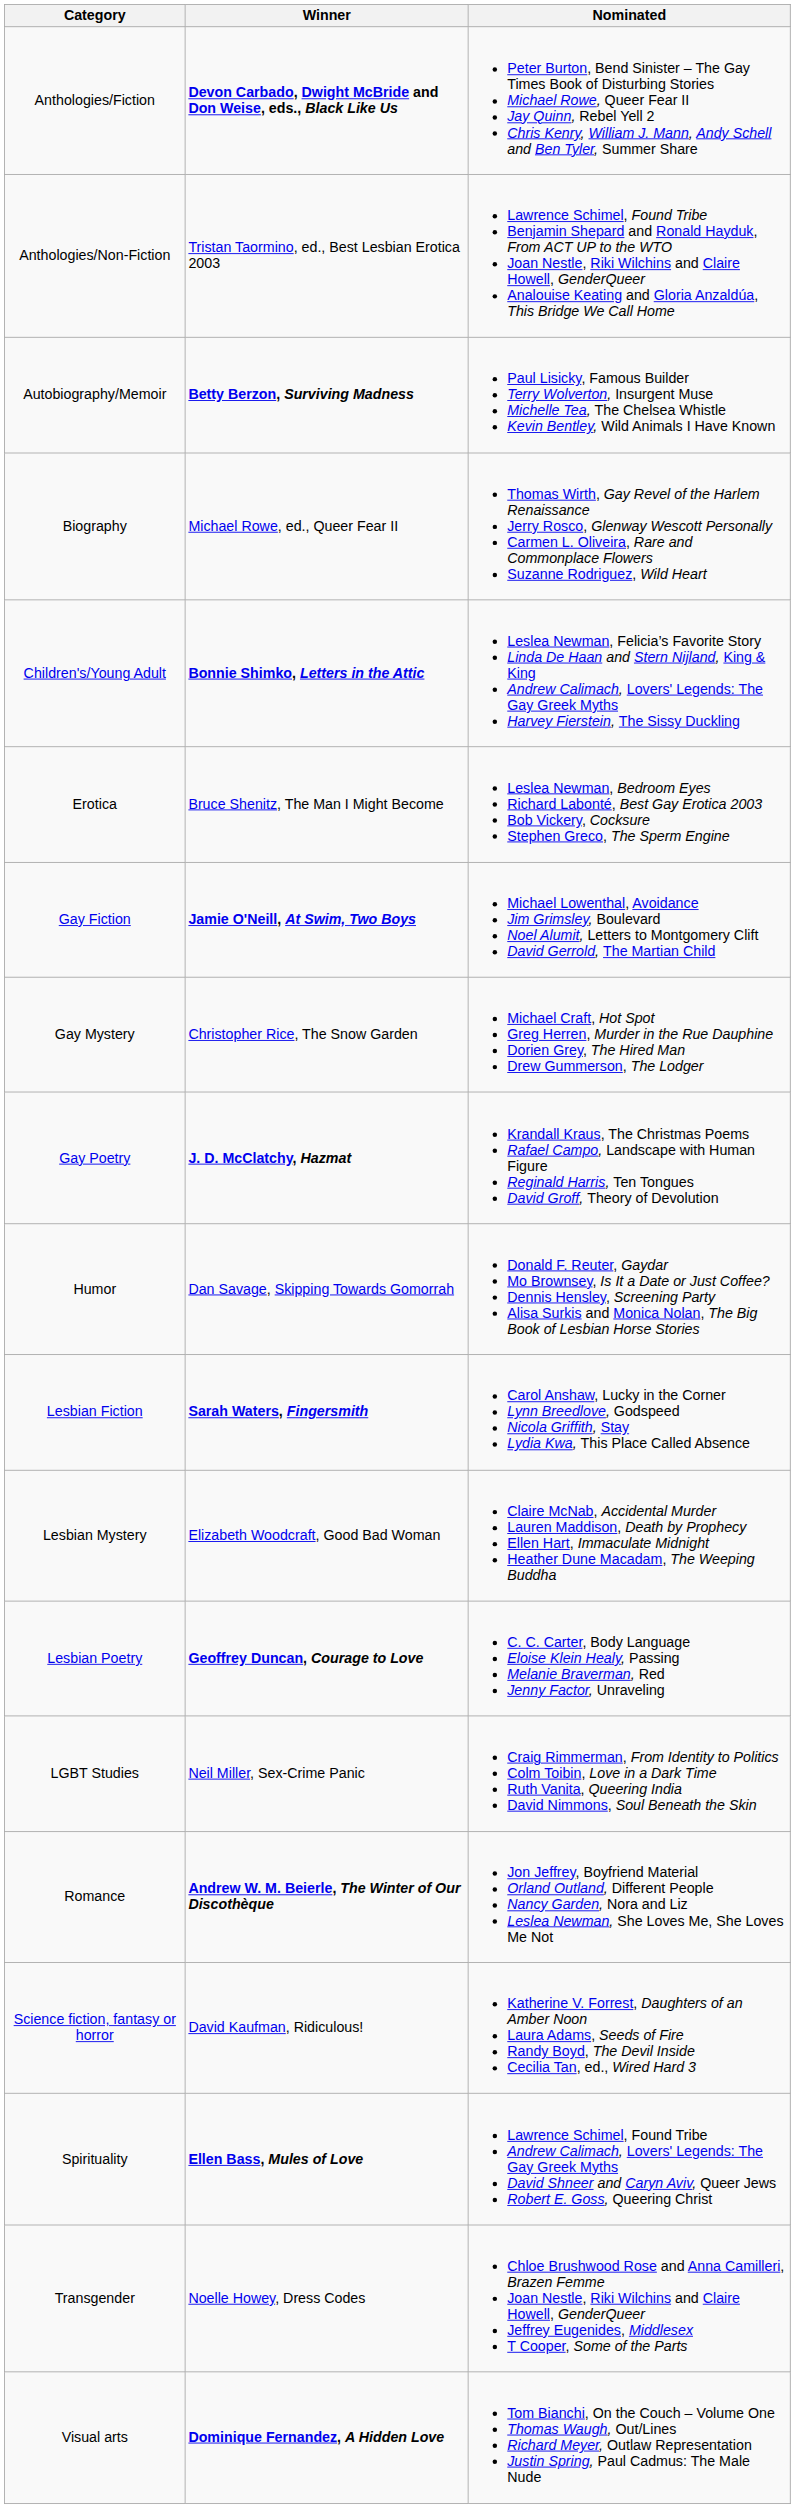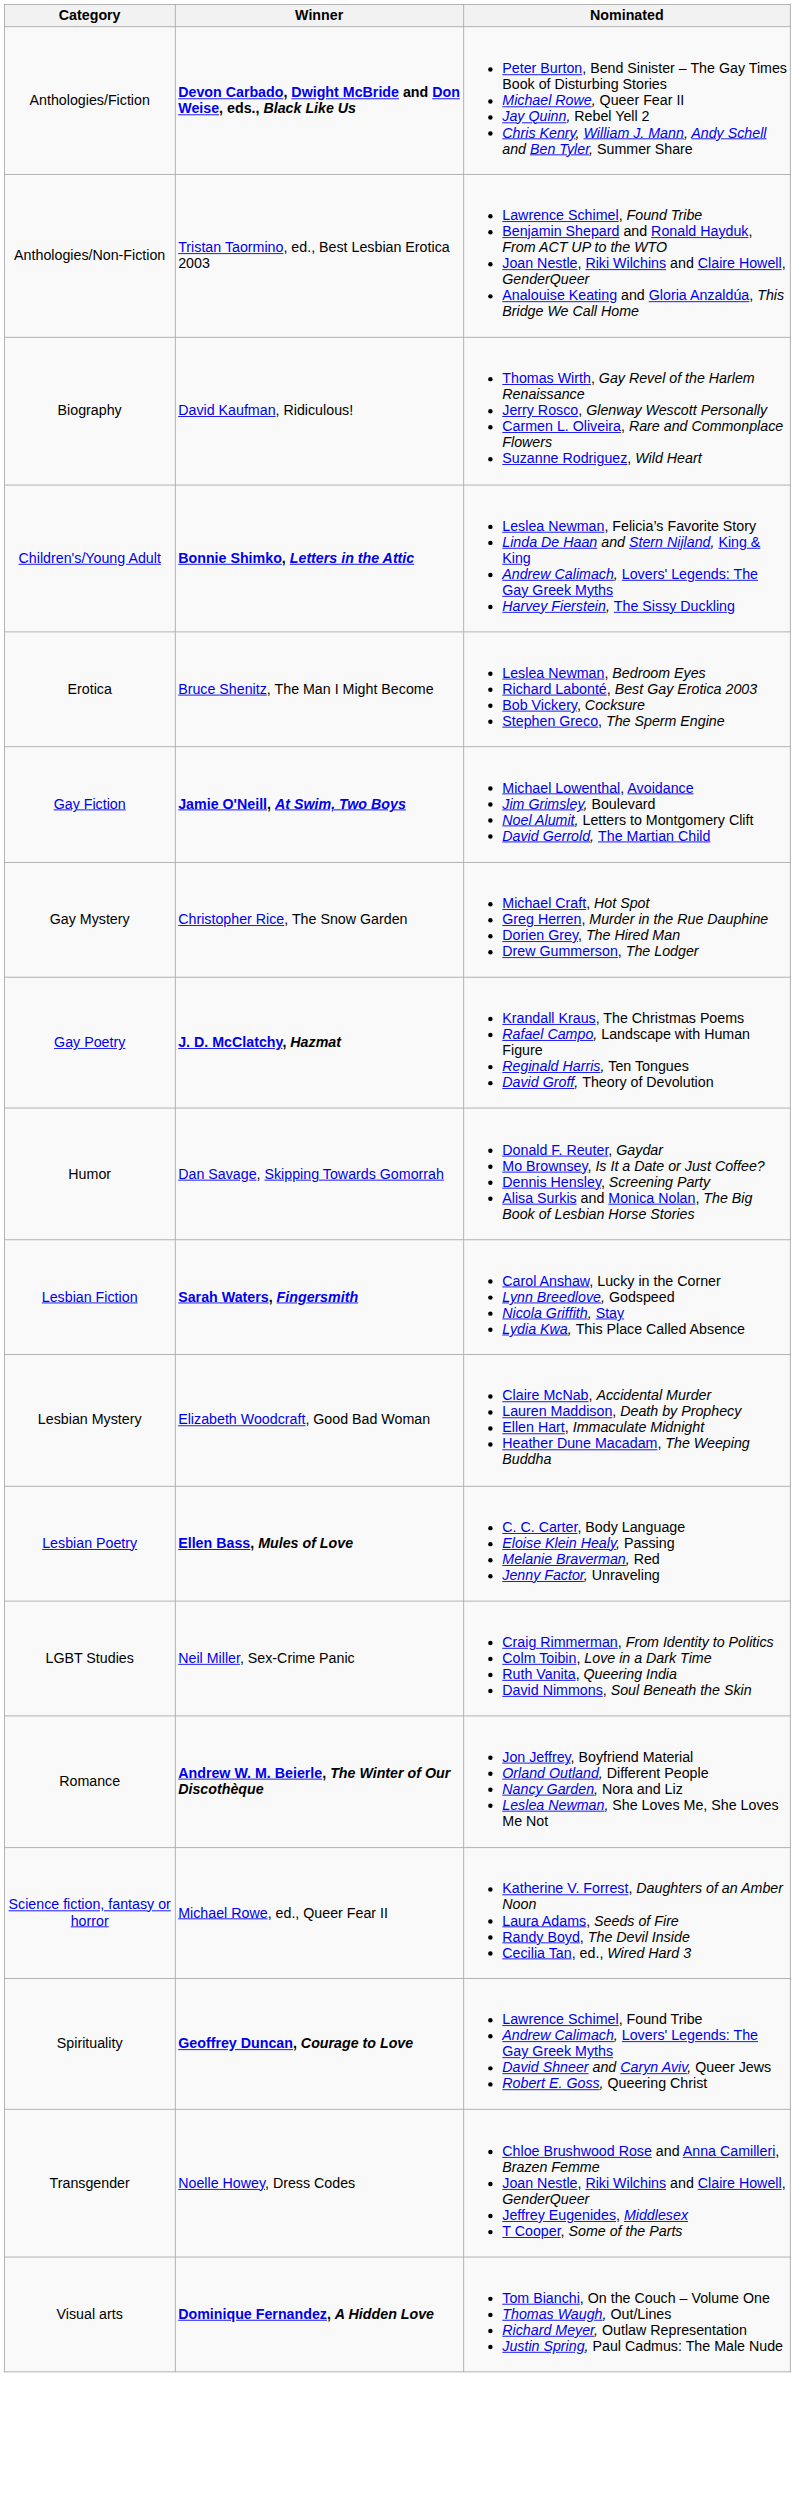 <table class="wikitable" width="100%">
 <tr>
 <th>Category</th>
 <th>Winner</th>
 <th>Nominated</th>
 </tr>
 <tr>
 <td align="center">Anthologies/Fiction</td>
 <td><strong><a href='#'>Devon Carbado</a>, <a href='#'>Dwight McBride</a> and <a href='#'>Don Weise</a>, eds., <em>Black Like Us<strong><em></td>
 <td><br><ul><li><a href='#'>Peter Burton</a>, </em>Bend Sinister – The Gay Times Book of Disturbing Stories<em></li><li><a href='#'>Michael Rowe</a>, </em>Queer Fear II<em></li><li><a href='#'>Jay Quinn</a>, </em>Rebel Yell 2<em></li><li><a href='#'>Chris Kenry</a>, <a href='#'>William J. Mann</a>, <a href='#'>Andy Schell</a> and <a href='#'>Ben Tyler</a>, </em>Summer Share<em></li></ul></td>
 </tr>
 <tr>
 <td align="center">Anthologies/Non-Fiction</td>
 <td></strong><a href='#'>Tristan Taormino</a>, ed., </em>Best Lesbian Erotica 2003</em></strong></td>
 <td><br><ul><li><a href='#'>Lawrence Schimel</a>, <em>Found Tribe</em></li><li><a href='#'>Benjamin Shepard</a> and <a href='#'>Ronald Hayduk</a>, <em>From ACT UP to the WTO</em></li><li><a href='#'>Joan Nestle</a>, <a href='#'>Riki Wilchins</a> and <a href='#'>Claire Howell</a>, <em>GenderQueer</em></li><li><a href='#'>Analouise Keating</a> and <a href='#'>Gloria Anzaldúa</a>, <em>This Bridge We Call Home</em></li></ul></td>
 </tr>
 <tr>
-<td align="center">Autobiography/Memoir</td>
-<td><strong><a href='#'>Betty Berzon</a>, <em>Surviving Madness<strong><em></td>
-<td><br><ul><li><a href='#'>Paul Lisicky</a>, </em>Famous Builder<em></li><li><a href='#'>Terry Wolverton</a>, </em>Insurgent Muse<em></li><li><a href='#'>Michelle Tea</a>, </em>The Chelsea Whistle<em></li><li><a href='#'>Kevin Bentley</a>, </em>Wild Animals I Have Known<em></li></ul></td>
-</tr>
-<tr>
 <td align="center">Biography</td>
-<td></strong><a href='#'>Michael Rowe</a>, ed., </em>Queer Fear II</em></strong></td>
+<td></strong><a href='#'>David Kaufman</a>, </em>Ridiculous!</em></strong></td>
 <td><br><ul><li><a href='#'>Thomas Wirth</a>, <em>Gay Revel of the Harlem Renaissance</em></li><li><a href='#'>Jerry Rosco</a>, <em>Glenway Wescott Personally</em></li><li><a href='#'>Carmen L. Oliveira</a>, <em>Rare and Commonplace Flowers</em></li><li><a href='#'>Suzanne Rodriguez</a>, <em>Wild Heart</em></li></ul></td>
 </tr>
 <tr>
 <td align="center"><a href='#'>Children's/Young Adult</a></td>
 <td><strong><a href='#'>Bonnie Shimko</a>, <em><a href='#'>Letters in the Attic</a><strong><em></td>
 <td><br><ul><li><a href='#'>Leslea Newman</a>, </em>Felicia’s Favorite Story<em></li><li><a href='#'>Linda De Haan</a> and <a href='#'>Stern Nijland</a>, </em><a href='#'>King & King</a><em></li><li><a href='#'>Andrew Calimach</a>, </em><a href='#'>Lovers' Legends: The Gay Greek Myths</a><em></li><li><a href='#'>Harvey Fierstein</a>, </em><a href='#'>The Sissy Duckling</a><em></li></ul></td>
 </tr>
 <tr>
 <td align="center">Erotica</td>
 <td></strong><a href='#'>Bruce Shenitz</a>, </em>The Man I Might Become</em></strong></td>
 <td><br><ul><li><a href='#'>Leslea Newman</a>, <em>Bedroom Eyes</em></li><li><a href='#'>Richard Labonté</a>, <em>Best Gay Erotica 2003</em></li><li><a href='#'>Bob Vickery</a>, <em>Cocksure</em></li><li><a href='#'>Stephen Greco</a>, <em>The Sperm Engine</em></li></ul></td>
 </tr>
 <tr>
 <td align="center"><a href='#'>Gay Fiction</a></td>
 <td><strong><a href='#'>Jamie O'Neill</a>, <em><a href='#'>At Swim, Two Boys</a><strong><em></td>
 <td><br><ul><li><a href='#'>Michael Lowenthal</a>, </em><a href='#'>Avoidance</a><em></li><li><a href='#'>Jim Grimsley</a>, </em>Boulevard<em></li><li><a href='#'>Noel Alumit</a>, </em>Letters to Montgomery Clift<em></li><li><a href='#'>David Gerrold</a>, </em><a href='#'>The Martian Child</a><em></li></ul></td>
 </tr>
 <tr>
 <td align="center">Gay Mystery</td>
 <td></strong><a href='#'>Christopher Rice</a>, </em>The Snow Garden</em></strong></td>
 <td><br><ul><li><a href='#'>Michael Craft</a>, <em>Hot Spot</em></li><li><a href='#'>Greg Herren</a>, <em>Murder in the Rue Dauphine</em></li><li><a href='#'>Dorien Grey</a>, <em>The Hired Man</em></li><li><a href='#'>Drew Gummerson</a>, <em>The Lodger</em></li></ul></td>
 </tr>
 <tr>
 <td align="center"><a href='#'>Gay Poetry</a></td>
 <td><strong><a href='#'>J. D. McClatchy</a>, <em>Hazmat<strong><em></td>
 <td><br><ul><li><a href='#'>Krandall Kraus</a>, </em>The Christmas Poems<em></li><li><a href='#'>Rafael Campo</a>, </em>Landscape with Human Figure<em></li><li><a href='#'>Reginald Harris</a>, </em>Ten Tongues<em></li><li><a href='#'>David Groff</a>, </em>Theory of Devolution<em></li></ul></td>
 </tr>
 <tr>
 <td align="center">Humor</td>
 <td></strong><a href='#'>Dan Savage</a>, </em><a href='#'>Skipping Towards Gomorrah</a></em></strong></td>
 <td><br><ul><li><a href='#'>Donald F. Reuter</a>, <em>Gaydar</em></li><li><a href='#'>Mo Brownsey</a>, <em>Is It a Date or Just Coffee?</em></li><li><a href='#'>Dennis Hensley</a>, <em>Screening Party</em></li><li><a href='#'>Alisa Surkis</a> and <a href='#'>Monica Nolan</a>, <em>The Big Book of Lesbian Horse Stories</em></li></ul></td>
 </tr>
 <tr>
 <td align="center"><a href='#'>Lesbian Fiction</a></td>
 <td><strong><a href='#'>Sarah Waters</a>, <em><a href='#'>Fingersmith</a><strong><em></td>
 <td><br><ul><li><a href='#'>Carol Anshaw</a>, </em>Lucky in the Corner<em></li><li><a href='#'>Lynn Breedlove</a>, </em>Godspeed<em></li><li><a href='#'>Nicola Griffith</a>, </em><a href='#'>Stay</a><em></li><li><a href='#'>Lydia Kwa</a>, </em>This Place Called Absence<em></li></ul></td>
 </tr>
 <tr>
 <td align="center">Lesbian Mystery</td>
 <td></strong><a href='#'>Elizabeth Woodcraft</a>, </em>Good Bad Woman</em></strong></td>
 <td><br><ul><li><a href='#'>Claire McNab</a>, <em>Accidental Murder</em></li><li><a href='#'>Lauren Maddison</a>, <em>Death by Prophecy</em></li><li><a href='#'>Ellen Hart</a>, <em>Immaculate Midnight</em></li><li><a href='#'>Heather Dune Macadam</a>, <em>The Weeping Buddha</em></li></ul></td>
 </tr>
 <tr>
 <td align="center"><a href='#'>Lesbian Poetry</a></td>
-<td><strong><a href='#'>Geoffrey Duncan</a>, <em>Courage to Love<strong><em></td>
+<td><strong><a href='#'>Ellen Bass</a>, <em>Mules of Love<strong><em></td>
 <td><br><ul><li><a href='#'>C. C. Carter</a>, </em>Body Language<em></li><li><a href='#'>Eloise Klein Healy</a>, </em>Passing<em></li><li><a href='#'>Melanie Braverman</a>, </em>Red<em></li><li><a href='#'>Jenny Factor</a>, </em>Unraveling<em></li></ul></td>
 </tr>
 <tr>
 <td align="center">LGBT Studies</td>
 <td></strong><a href='#'>Neil Miller</a>, </em>Sex-Crime Panic</em></strong></td>
 <td><br><ul><li><a href='#'>Craig Rimmerman</a>, <em>From Identity to Politics</em></li><li><a href='#'>Colm Toibin</a>, <em>Love in a Dark Time</em></li><li><a href='#'>Ruth Vanita</a>, <em>Queering India</em></li><li><a href='#'>David Nimmons</a>, <em>Soul Beneath the Skin</em></li></ul></td>
 </tr>
 <tr>
 <td align="center">Romance</td>
 <td><strong><a href='#'>Andrew W. M. Beierle</a>, <em>The Winter of Our Discothèque<strong><em></td>
 <td><br><ul><li><a href='#'>Jon Jeffrey</a>, </em>Boyfriend Material<em></li><li><a href='#'>Orland Outland</a>, </em>Different People<em></li><li><a href='#'>Nancy Garden</a>, </em>Nora and Liz<em></li><li><a href='#'>Leslea Newman</a>, </em>She Loves Me, She Loves Me Not<em></li></ul></td>
 </tr>
 <tr>
 <td align="center"><a href='#'>Science fiction, fantasy or horror</a></td>
-<td></strong><a href='#'>David Kaufman</a>, </em>Ridiculous!</em></strong></td>
+<td></strong><a href='#'>Michael Rowe</a>, ed., </em>Queer Fear II</em></strong></td>
 <td><br><ul><li><a href='#'>Katherine V. Forrest</a>, <em>Daughters of an Amber Noon</em></li><li><a href='#'>Laura Adams</a>, <em>Seeds of Fire</em></li><li><a href='#'>Randy Boyd</a>, <em>The Devil Inside</em></li><li><a href='#'>Cecilia Tan</a>, ed., <em>Wired Hard 3</em></li></ul></td>
 </tr>
 <tr>
 <td align="center">Spirituality</td>
-<td><strong><a href='#'>Ellen Bass</a>, <em>Mules of Love<strong><em></td>
+<td><strong><a href='#'>Geoffrey Duncan</a>, <em>Courage to Love<strong><em></td>
 <td><br><ul><li><a href='#'>Lawrence Schimel</a>, </em>Found Tribe<em></li><li><a href='#'>Andrew Calimach</a>, </em><a href='#'>Lovers' Legends: The Gay Greek Myths</a><em></li><li><a href='#'>David Shneer</a> and <a href='#'>Caryn Aviv</a>, </em>Queer Jews<em></li><li><a href='#'>Robert E. Goss</a>, </em>Queering Christ<em></li></ul></td>
 </tr>
 <tr>
 <td align="center">Transgender</td>
 <td></strong><a href='#'>Noelle Howey</a>, </em>Dress Codes</em></strong></td>
 <td><br><ul><li><a href='#'>Chloe Brushwood Rose</a> and <a href='#'>Anna Camilleri</a>, <em>Brazen Femme</em></li><li><a href='#'>Joan Nestle</a>, <a href='#'>Riki Wilchins</a> and <a href='#'>Claire Howell</a>, <em>GenderQueer</em></li><li><a href='#'>Jeffrey Eugenides</a>, <em><a href='#'>Middlesex</a></em></li><li><a href='#'>T Cooper</a>, <em>Some of the Parts</em></li></ul></td>
 </tr>
 <tr>
 <td align="center">Visual arts</td>
 <td><strong><a href='#'>Dominique Fernandez</a>, <em>A Hidden Love<strong><em></td>
 <td><br><ul><li><a href='#'>Tom Bianchi</a>, </em>On the Couch – Volume One<em></li><li><a href='#'>Thomas Waugh</a>, </em>Out/Lines<em></li><li><a href='#'>Richard Meyer</a>, </em>Outlaw Representation<em></li><li><a href='#'>Justin Spring</a>, </em>Paul Cadmus: The Male Nude<em></li></ul></td>
 </tr>
 </table>
